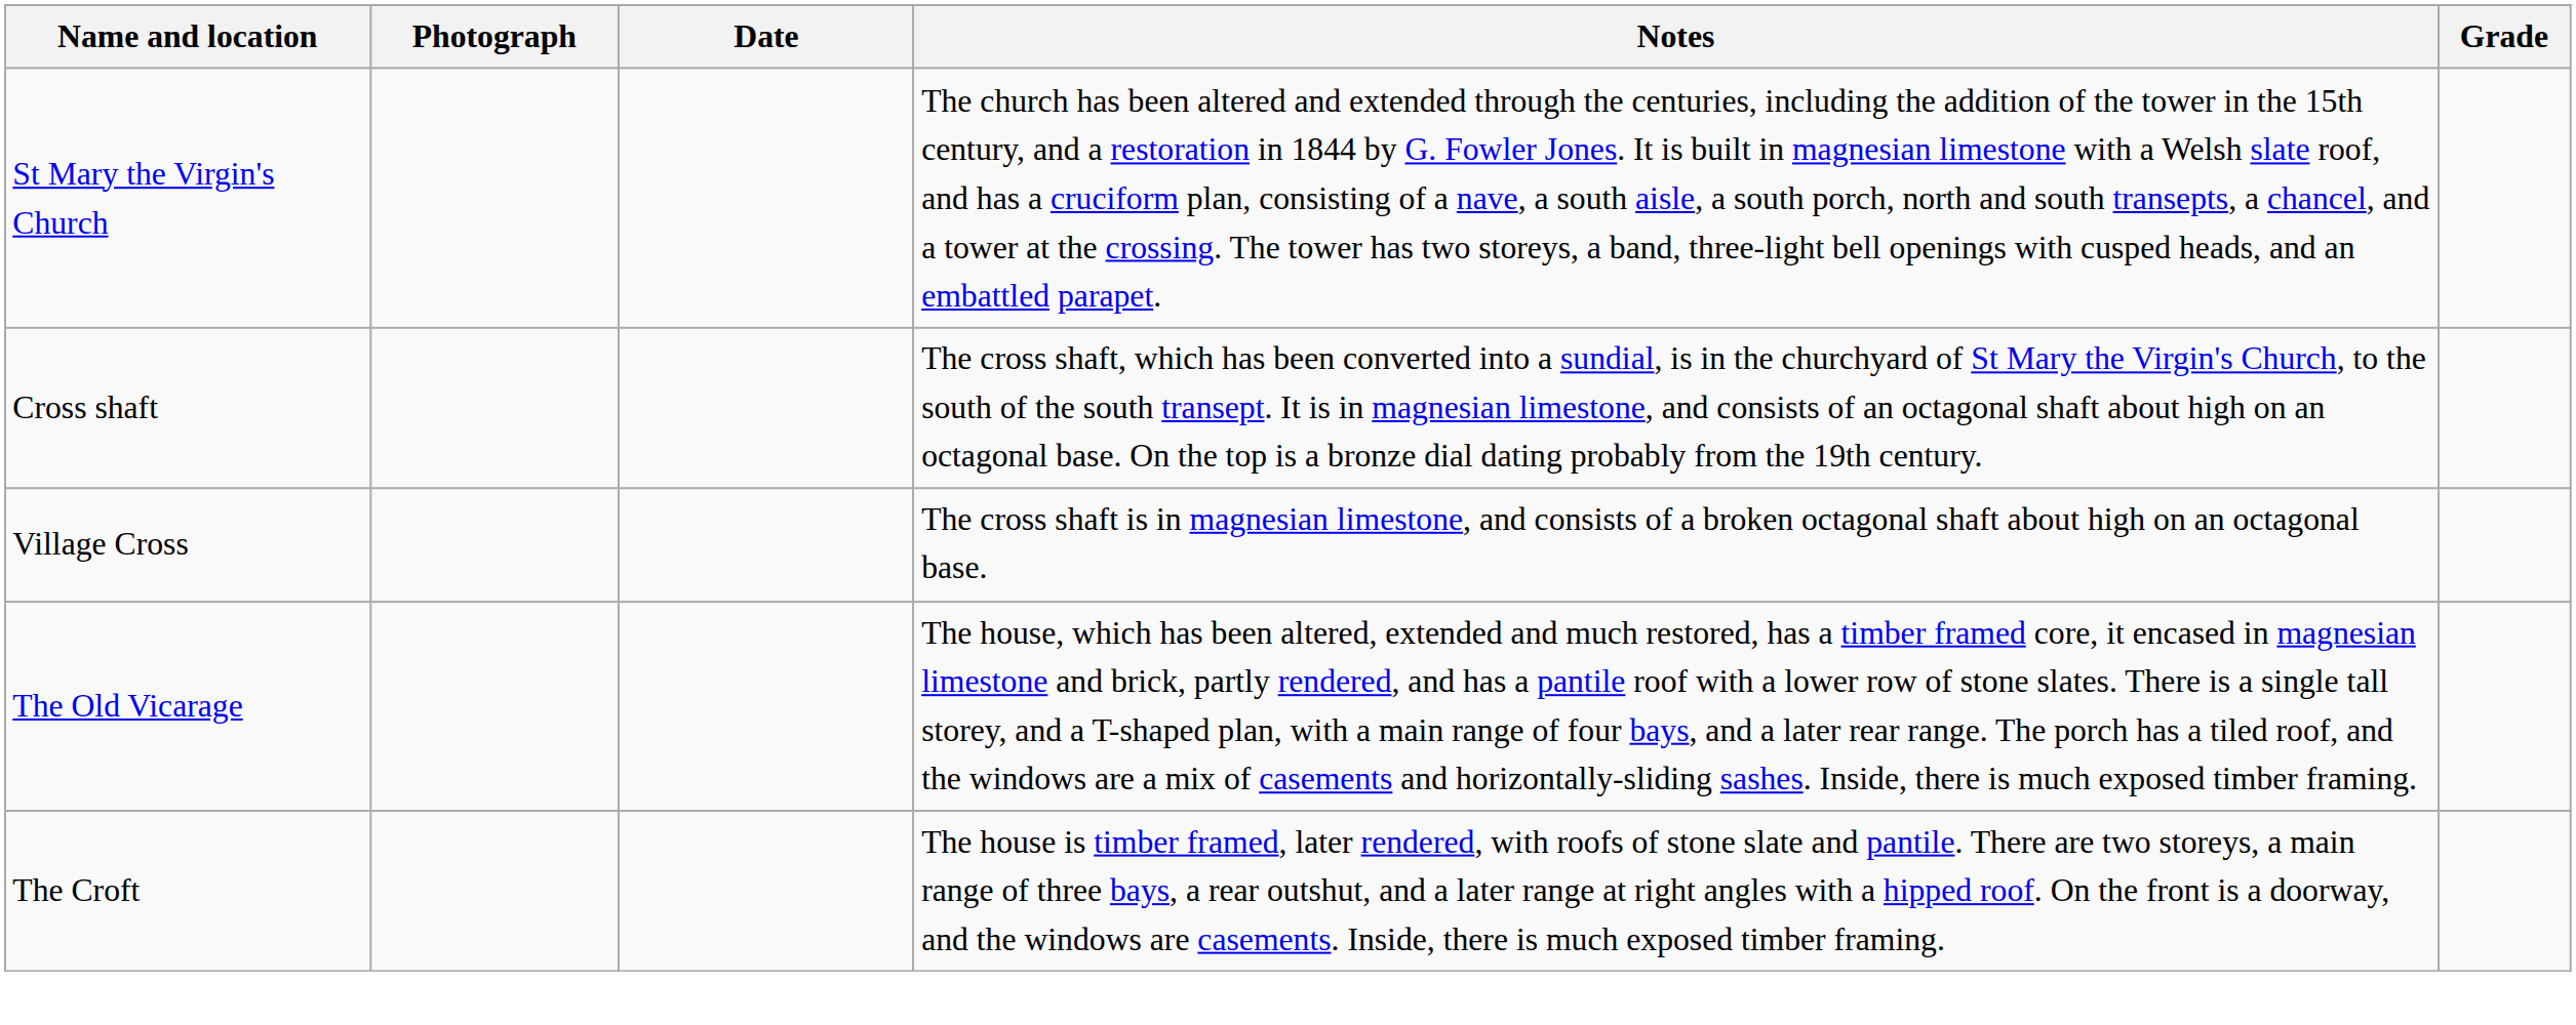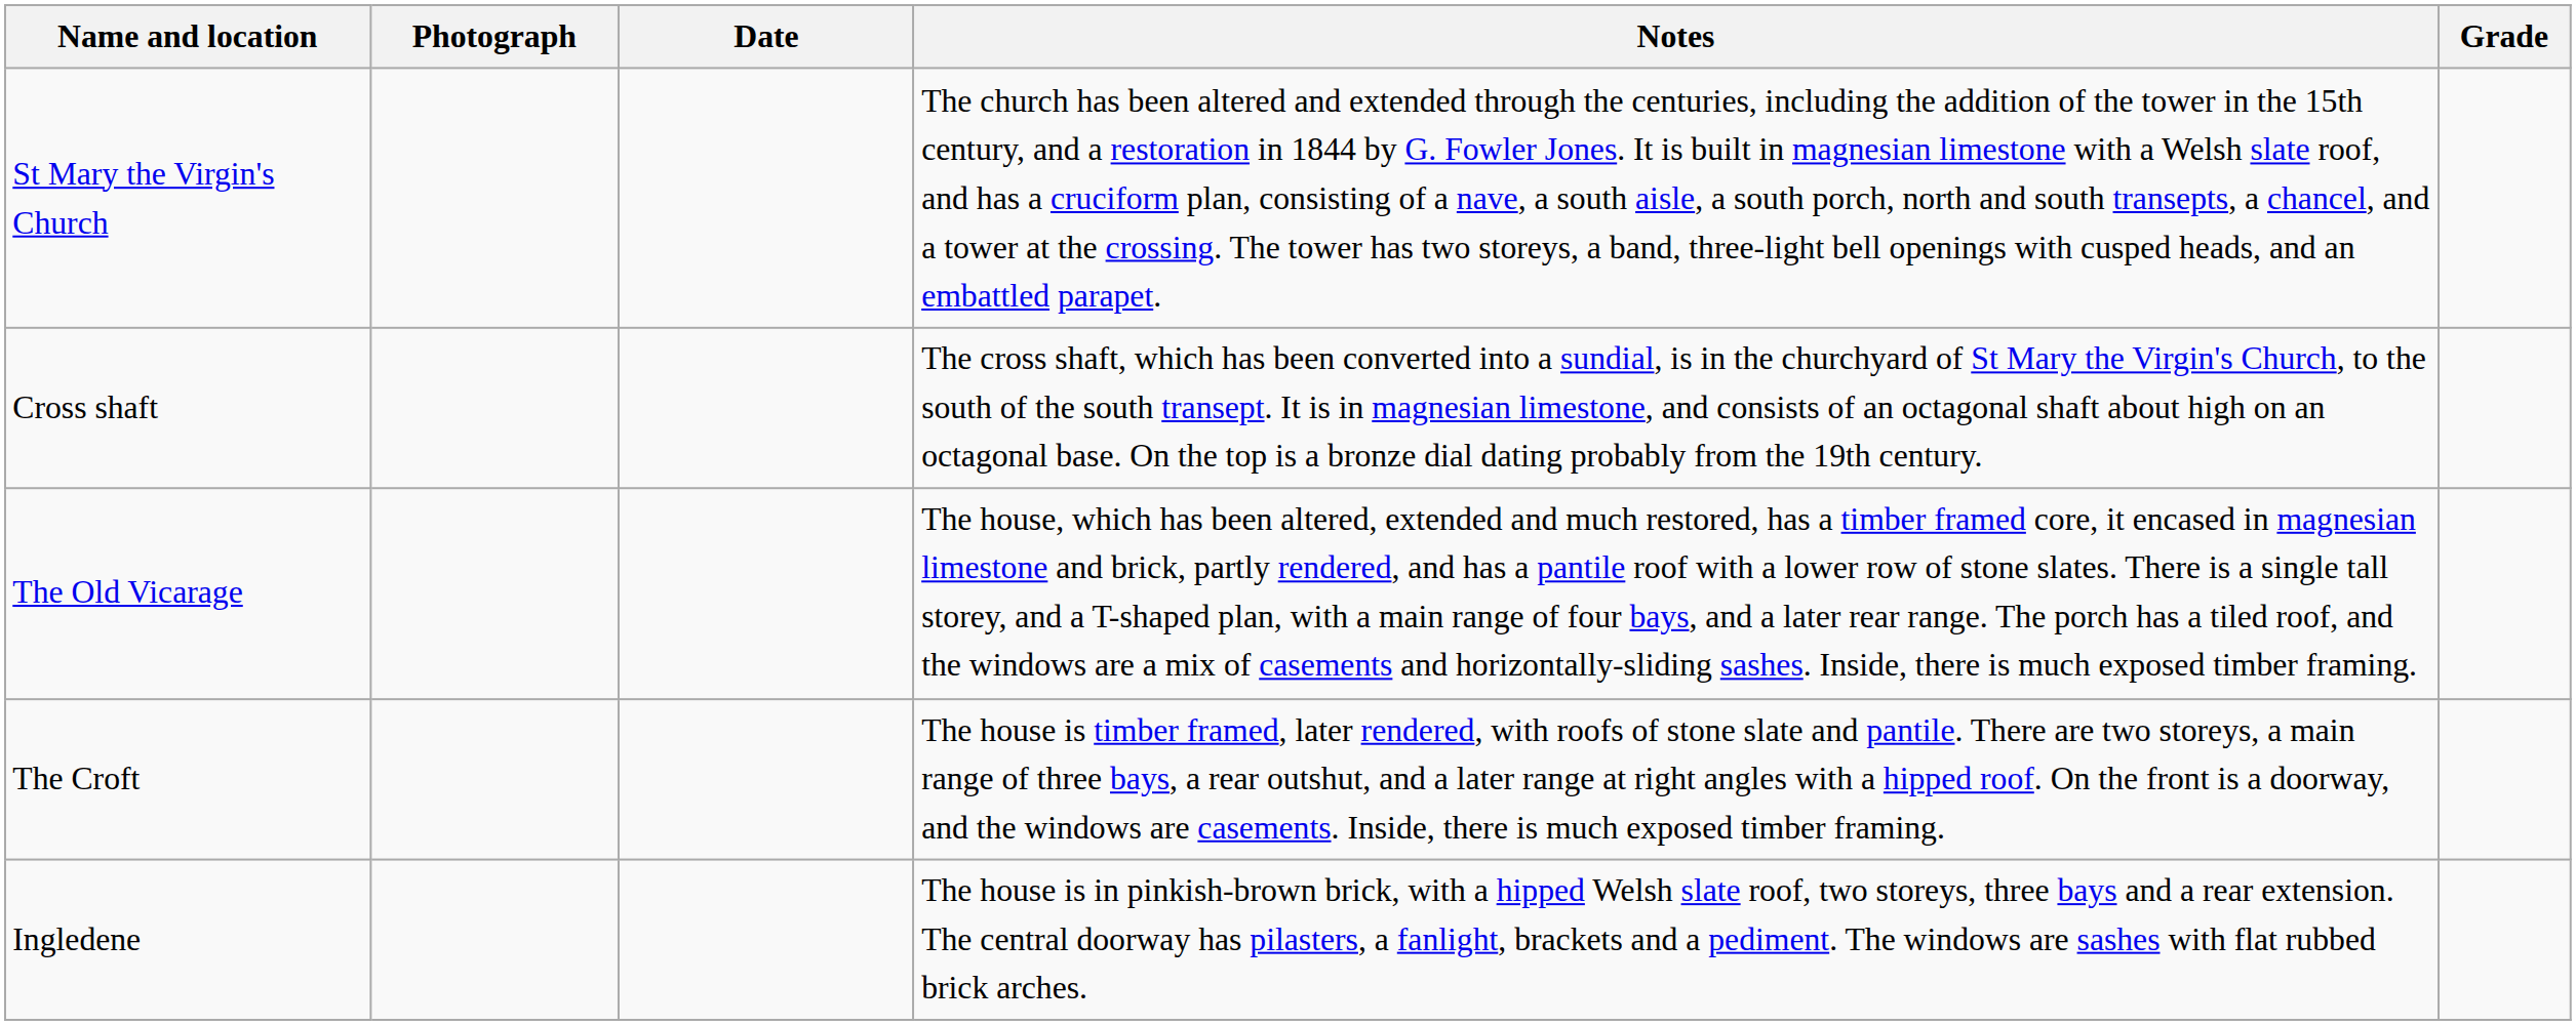 <table class="wikitable sortable plainrowheaders" style="width:100%; border:0px; text-align:left; line-height:150%">
 <tr>
 <th scope="col"  style="width:150px">Name and location</th>
 <th scope="col"  style="width:100px" class="unsortable">Photograph</th>
 <th scope="col"  style="width:120px">Date</th>
 <th scope="col"  style="width:650px" class="unsortable">Notes</th>
 <th scope="col"  style="width:50px">Grade</th>
 </tr>
 <tr>
 <td><a href='#'>St Mary the Virgin's Church</a><br><small></small></td>
 <td></td>
 <td align="center"></td>
 <td>The church has been altered and extended through the centuries, including the addition of the tower in the 15th century, and a <a href='#'>restoration</a> in 1844 by <a href='#'>G. Fowler Jones</a>.  It is built in <a href='#'>magnesian limestone</a> with a Welsh <a href='#'>slate</a> roof, and has a <a href='#'>cruciform</a> plan, consisting of a <a href='#'>nave</a>, a south <a href='#'>aisle</a>, a south porch, north and south <a href='#'>transepts</a>, a <a href='#'>chancel</a>, and a tower at the <a href='#'>crossing</a>.  The tower has two storeys, a band, three-light bell openings with cusped heads, and an <a href='#'>embattled</a> <a href='#'>parapet</a>.</td>
 <td align="center" ></td>
 </tr>
 <tr>
 <td>Cross shaft<br><small></small></td>
 <td></td>
 <td align="center"></td>
 <td>The cross shaft, which has been converted into a <a href='#'>sundial</a>, is in the churchyard of <a href='#'>St Mary the Virgin's Church</a>, to the south of the south <a href='#'>transept</a>.  It is in <a href='#'>magnesian limestone</a>, and consists of an octagonal shaft about  high on an octagonal base.  On the top is a bronze dial dating probably from the 19th century.</td>
 <td align="center" ></td>
 </tr>
 <tr>
-<td>Village Cross<br><small></small></td>
-<td></td>
-<td align="center"></td>
-<td>The cross shaft is in <a href='#'>magnesian limestone</a>, and consists of a broken octagonal shaft about  high on an octagonal base.</td>
-<td align="center" ></td>
-</tr>
-<tr>
 <td><a href='#'>The Old Vicarage</a><br><small></small></td>
 <td></td>
 <td align="center"></td>
 <td>The house, which has been altered, extended and much restored, has a <a href='#'>timber framed</a> core, it encased in <a href='#'>magnesian limestone</a> and brick, partly <a href='#'>rendered</a>, and has a <a href='#'>pantile</a> roof with a lower row of stone slates.  There is a single tall storey, and a T-shaped plan, with a main range of four <a href='#'>bays</a>, and a later rear range.  The porch has a tiled roof, and the windows are a mix of <a href='#'>casements</a> and horizontally-sliding <a href='#'>sashes</a>.  Inside, there is much exposed timber framing.</td>
 <td align="center" ></td>
 </tr>
 <tr>
 <td>The Croft<br><small></small></td>
 <td></td>
 <td align="center"></td>
 <td>The house is <a href='#'>timber framed</a>, later <a href='#'>rendered</a>, with roofs of stone slate and <a href='#'>pantile</a>.  There are two storeys, a main range of three <a href='#'>bays</a>, a rear outshut, and a later range at right angles with a <a href='#'>hipped roof</a>.  On the front is a doorway, and the windows are <a href='#'>casements</a>.  Inside, there is much exposed timber framing.</td>
 <td align="center" ></td>
 </tr>
 <tr>
+<td>Ingledene<br><small></small></td>
+<td></td>
+<td align="center"></td>
+<td>The house is in pinkish-brown brick, with a <a href='#'>hipped</a> Welsh <a href='#'>slate</a> roof, two storeys, three <a href='#'>bays</a> and a rear extension.  The central doorway has <a href='#'>pilasters</a>, a <a href='#'>fanlight</a>, brackets and a <a href='#'>pediment</a>.  The windows are <a href='#'>sashes</a> with flat rubbed brick arches.</td>
+<td align="center" ></td>
+</tr>
+<tr>
 </tr>
 </table>
